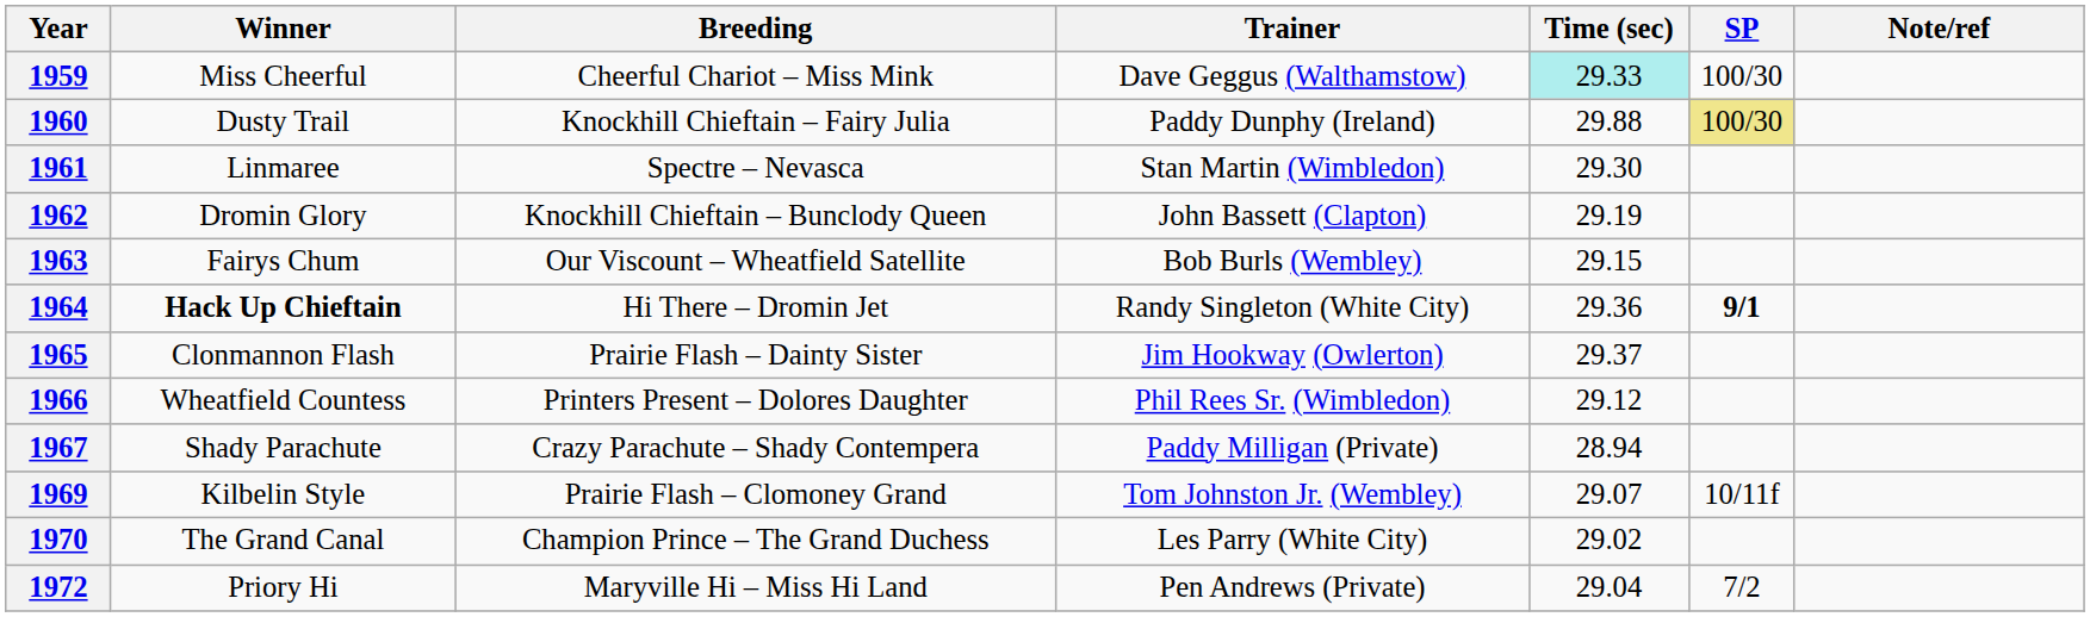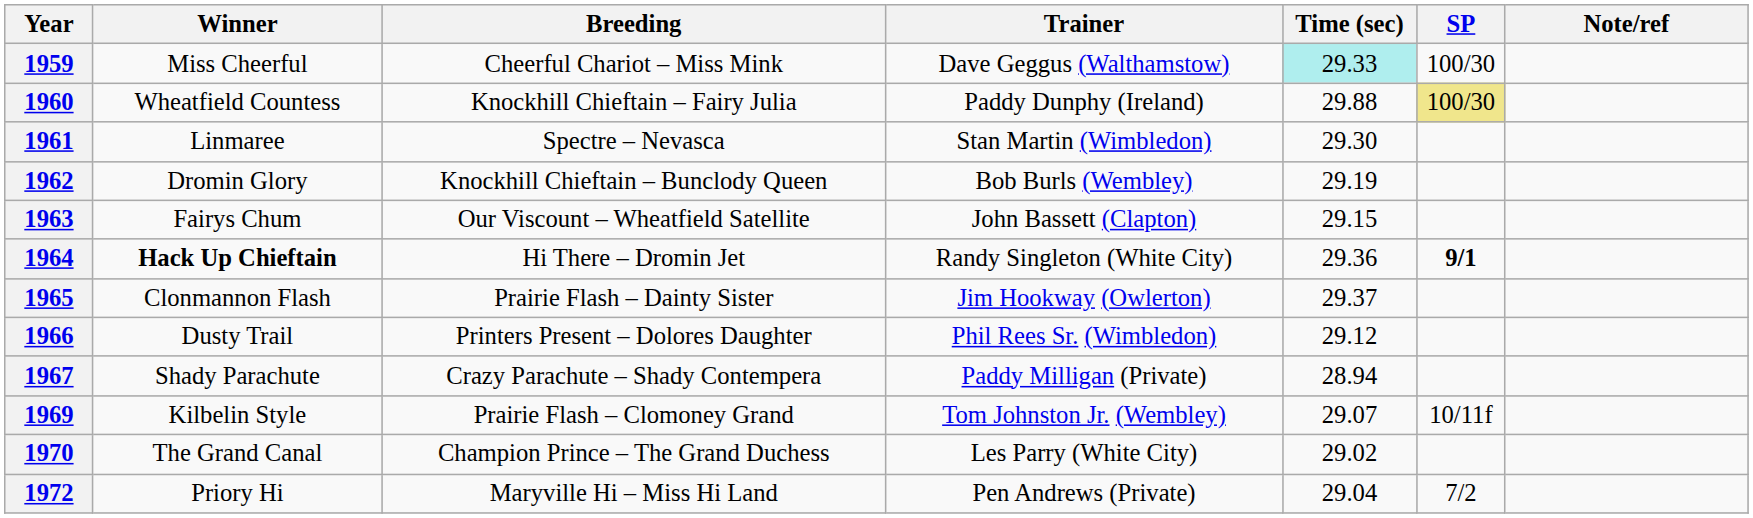 <table class="wikitable" style="text-align:center">
 <tr>
 <th width=50>Year</th>
 <th width=180>Winner</th>
 <th width=320>Breeding</th>
 <th width=250>Trainer</th>
 <th width=80>Time (sec)</th>
 <th width=50><a href='#'>SP</a></th>
 <th width=150>Note/ref</th>
 </tr>
 <tr>
 <th><a href='#'>1959</a></th>
 <td>Miss Cheerful</td>
 <td>Cheerful Chariot – Miss Mink</td>
 <td>Dave Geggus <a href='#'>(Walthamstow)</a></td>
 <td style="background: paleturquoise;">29.33</td>
 <td>100/30</td>
 <td></td>
 </tr>
 <tr>
 <th><a href='#'>1960</a></th>
-<td>Dusty Trail</td>
+<td>Wheatfield Countess</td>
 <td>Knockhill Chieftain – Fairy Julia</td>
 <td>Paddy Dunphy (Ireland)</td>
 <td>29.88</td>
 <td style="background: khaki;">100/30</td>
 <td></td>
 </tr>
 <tr>
 <th><a href='#'>1961</a></th>
 <td>Linmaree</td>
 <td>Spectre – Nevasca</td>
 <td>Stan Martin <a href='#'>(Wimbledon)</a></td>
 <td>29.30</td>
 <td></td>
 <td></td>
 </tr>
 <tr>
 <th><a href='#'>1962</a></th>
 <td>Dromin Glory</td>
 <td>Knockhill Chieftain – Bunclody Queen</td>
-<td>John Bassett <a href='#'>(Clapton)</a></td>
+<td>Bob Burls <a href='#'>(Wembley)</a></td>
 <td>29.19</td>
 <td></td>
 <td></td>
 </tr>
 <tr>
 <th><a href='#'>1963</a></th>
 <td>Fairys Chum</td>
 <td>Our Viscount – Wheatfield Satellite</td>
-<td>Bob Burls <a href='#'>(Wembley)</a></td>
+<td>John Bassett <a href='#'>(Clapton)</a></td>
 <td>29.15</td>
 <td></td>
 <td></td>
 </tr>
 <tr>
 <th><a href='#'>1964</a></th>
 <td><strong>Hack Up Chieftain</strong></td>
 <td>Hi There – Dromin Jet</td>
 <td>Randy Singleton (White City)</td>
 <td>29.36</td>
 <td><strong>9/1</strong></td>
 <td></td>
 </tr>
 <tr>
 <th><a href='#'>1965</a></th>
 <td>Clonmannon Flash</td>
 <td>Prairie Flash – Dainty Sister</td>
 <td><a href='#'>Jim Hookway</a> <a href='#'>(Owlerton)</a></td>
 <td>29.37</td>
 <td></td>
 <td></td>
 </tr>
 <tr>
 <th><a href='#'>1966</a></th>
-<td>Wheatfield Countess</td>
+<td>Dusty Trail</td>
 <td>Printers Present – Dolores Daughter</td>
 <td><a href='#'>Phil Rees Sr.</a> <a href='#'>(Wimbledon)</a></td>
 <td>29.12</td>
 <td></td>
 <td></td>
 </tr>
 <tr>
 <th><a href='#'>1967</a></th>
 <td>Shady Parachute</td>
 <td>Crazy Parachute – Shady Contempera</td>
 <td><a href='#'>Paddy Milligan</a> (Private)</td>
 <td>28.94</td>
 <td></td>
 <td></td>
 </tr>
 <tr>
 <th><a href='#'>1969</a></th>
 <td>Kilbelin Style</td>
 <td>Prairie Flash – Clomoney Grand</td>
 <td><a href='#'>Tom Johnston Jr.</a> <a href='#'>(Wembley)</a></td>
 <td>29.07</td>
 <td>10/11f</td>
 <td></td>
 </tr>
 <tr>
 <th><a href='#'>1970</a></th>
 <td>The Grand Canal</td>
 <td>Champion Prince – The Grand Duchess</td>
 <td>Les Parry (White City)</td>
 <td>29.02</td>
 <td></td>
 <td></td>
 </tr>
 <tr>
 <th><a href='#'>1972</a></th>
 <td>Priory Hi</td>
 <td>Maryville Hi – Miss Hi Land</td>
 <td>Pen Andrews (Private)</td>
 <td>29.04</td>
 <td>7/2</td>
 <td></td>
 </tr>
 </table>
